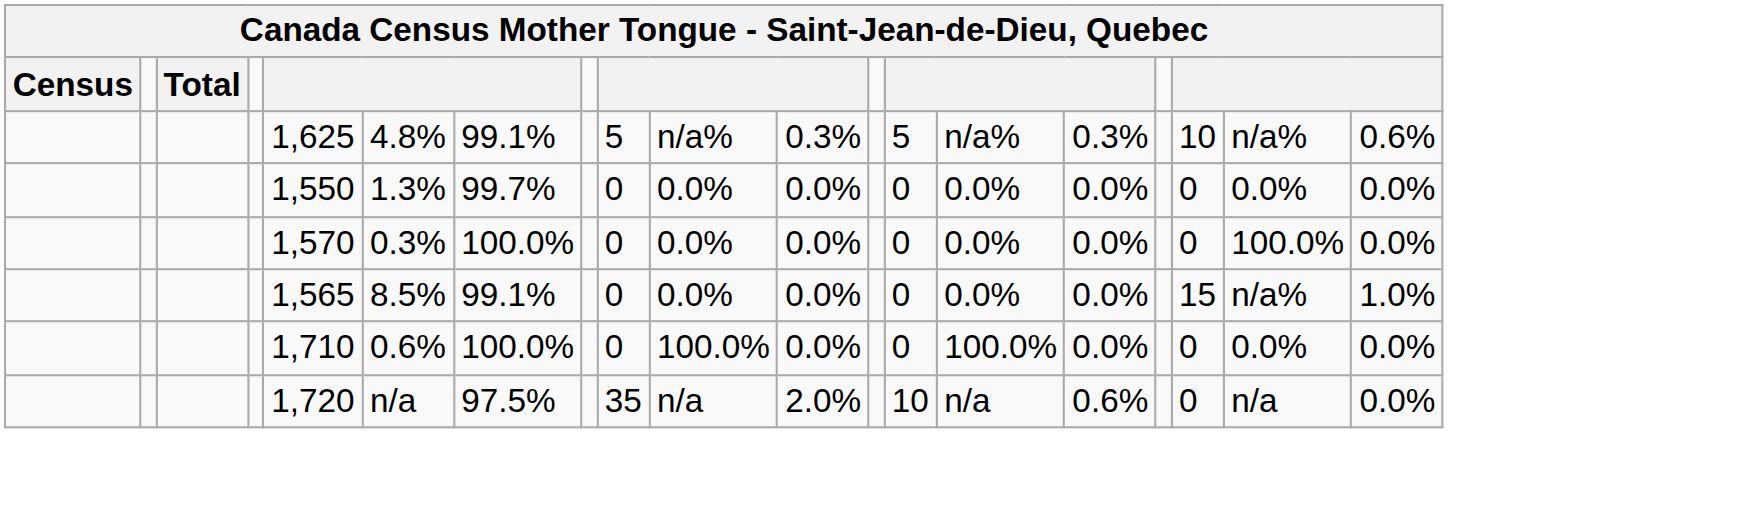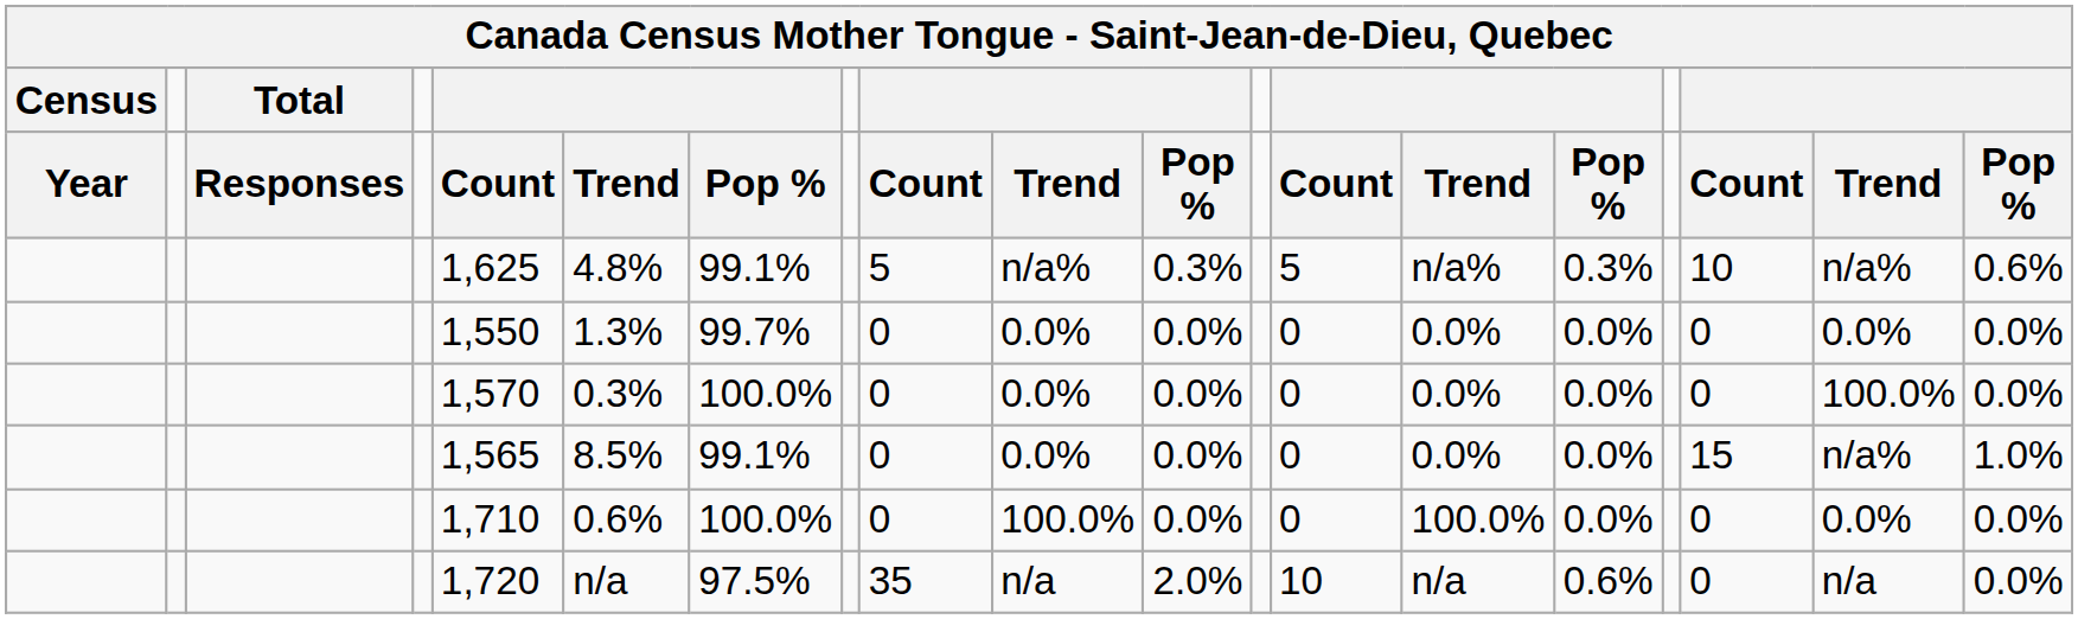 <table class="wikitable">
 <tr>
 <th colspan="19">Canada Census Mother Tongue - Saint-Jean-de-Dieu, Quebec</th>
 </tr>
 <tr>
 <th>Census</th>
 <td></td>
 <th>Total</th>
 <td colspan="1"></td>
 <th colspan="3"></th>
 <td colspan="1"></td>
 <th colspan="3"></th>
 <td colspan="1"></td>
 <th colspan="3"></th>
 <td colspan="1"></td>
 <th colspan="3"></th>
+</tr>
+<tr>
+<th>Year</th>
+<td></td>
+<th>Responses</th>
+<td></td>
+<th>Count</th>
+<th>Trend</th>
+<th>Pop %</th>
+<td></td>
+<th>Count</th>
+<th>Trend</th>
+<th>Pop %</th>
+<td></td>
+<th>Count</th>
+<th>Trend</th>
+<th>Pop %</th>
+<td></td>
+<th>Count</th>
+<th>Trend</th>
+<th>Pop %</th>
 </tr>
 <tr>
 <td></td>
 <td></td>
 <td></td>
 <td></td>
 <td>1,625</td>
 <td> 4.8%</td>
 <td>99.1%</td>
 <td></td>
 <td>5</td>
 <td> n/a%</td>
 <td>0.3%</td>
 <td></td>
 <td>5</td>
 <td> n/a%</td>
 <td>0.3%</td>
 <td></td>
 <td>10</td>
 <td> n/a%</td>
 <td>0.6%</td>
 </tr>
 <tr>
 <td></td>
 <td></td>
 <td></td>
 <td></td>
 <td>1,550</td>
 <td> 1.3%</td>
 <td>99.7%</td>
 <td></td>
 <td>0</td>
 <td> 0.0%</td>
 <td>0.0%</td>
 <td></td>
 <td>0</td>
 <td> 0.0%</td>
 <td>0.0%</td>
 <td></td>
 <td>0</td>
 <td> 0.0%</td>
 <td>0.0%</td>
 </tr>
 <tr>
 <td></td>
 <td></td>
 <td></td>
 <td></td>
 <td>1,570</td>
 <td> 0.3%</td>
 <td>100.0%</td>
 <td></td>
 <td>0</td>
 <td> 0.0%</td>
 <td>0.0%</td>
 <td></td>
 <td>0</td>
 <td> 0.0%</td>
 <td>0.0%</td>
 <td></td>
 <td>0</td>
 <td> 100.0%</td>
 <td>0.0%</td>
 </tr>
 <tr>
 <td></td>
 <td></td>
 <td></td>
 <td></td>
 <td>1,565</td>
 <td> 8.5%</td>
 <td>99.1%</td>
 <td></td>
 <td>0</td>
 <td> 0.0%</td>
 <td>0.0%</td>
 <td></td>
 <td>0</td>
 <td> 0.0%</td>
 <td>0.0%</td>
 <td></td>
 <td>15</td>
 <td> n/a%</td>
 <td>1.0%</td>
 </tr>
 <tr>
 <td></td>
 <td></td>
 <td></td>
 <td></td>
 <td>1,710</td>
 <td> 0.6%</td>
 <td>100.0%</td>
 <td></td>
 <td>0</td>
 <td> 100.0%</td>
 <td>0.0%</td>
 <td></td>
 <td>0</td>
 <td> 100.0%</td>
 <td>0.0%</td>
 <td></td>
 <td>0</td>
 <td> 0.0%</td>
 <td>0.0%</td>
 </tr>
 <tr>
 <td></td>
 <td></td>
 <td></td>
 <td></td>
 <td>1,720</td>
 <td>n/a</td>
 <td>97.5%</td>
 <td></td>
 <td>35</td>
 <td>n/a</td>
 <td>2.0%</td>
 <td></td>
 <td>10</td>
 <td>n/a</td>
 <td>0.6%</td>
 <td></td>
 <td>0</td>
 <td>n/a</td>
 <td>0.0%</td>
 </tr>
 </table>
